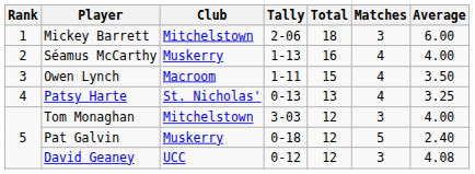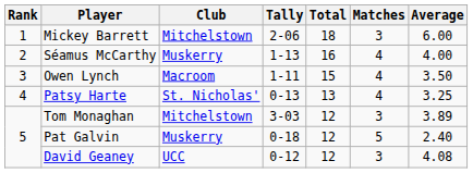 <table class="wikitable">
 <tr>
 <th>Rank</th>
 <th>Player</th>
 <th>Club</th>
 <th>Tally</th>
 <th>Total</th>
 <th>Matches</th>
 <th>Average</th>
 </tr>
 <tr>
 <td rowspan="1" style="text-align:center;">1</td>
 <td>Mickey Barrett</td>
 <td><a href='#'>Mitchelstown</a></td>
 <td align=center>2-06</td>
 <td align=center>18</td>
 <td align=center>3</td>
 <td align=center>6.00</td>
 </tr>
 <tr>
 <td rowspan="1" style="text-align:center;">2</td>
 <td>Séamus McCarthy</td>
 <td><a href='#'>Muskerry</a></td>
 <td align=center>1-13</td>
 <td align=center>16</td>
 <td align=center>4</td>
 <td align=center>4.00</td>
 </tr>
 <tr>
 <td rowspan="1" style="text-align:center;">3</td>
 <td>Owen Lynch</td>
 <td><a href='#'>Macroom</a></td>
 <td align=center>1-11</td>
 <td align=center>15</td>
 <td align=center>4</td>
 <td align=center>3.50</td>
 </tr>
 <tr>
 <td rowspan="1" style="text-align:center;">4</td>
 <td><a href='#'>Patsy Harte</a></td>
 <td><a href='#'>St. Nicholas'</a></td>
 <td align=center>0-13</td>
 <td align=center>13</td>
 <td align=center>4</td>
 <td align=center>3.25</td>
 </tr>
 <tr>
 <td rowspan="3" style="text-align:center;">5</td>
 <td>Tom Monaghan</td>
 <td><a href='#'>Mitchelstown</a></td>
 <td align=center>3-03</td>
 <td align=center>12</td>
 <td align=center>3</td>
-<td align=center>4.00</td>
+<td align=center>3.89</td>
 </tr>
 <tr>
 <td>Pat Galvin</td>
 <td><a href='#'>Muskerry</a></td>
 <td align=center>0-18</td>
 <td align=center>12</td>
 <td align=center>5</td>
 <td align=center>2.40</td>
 </tr>
 <tr>
 <td><a href='#'>David Geaney</a></td>
 <td><a href='#'>UCC</a></td>
 <td align=center>0-12</td>
 <td align=center>12</td>
 <td align=center>3</td>
 <td align=center>4.08</td>
 </tr>
 </table>
